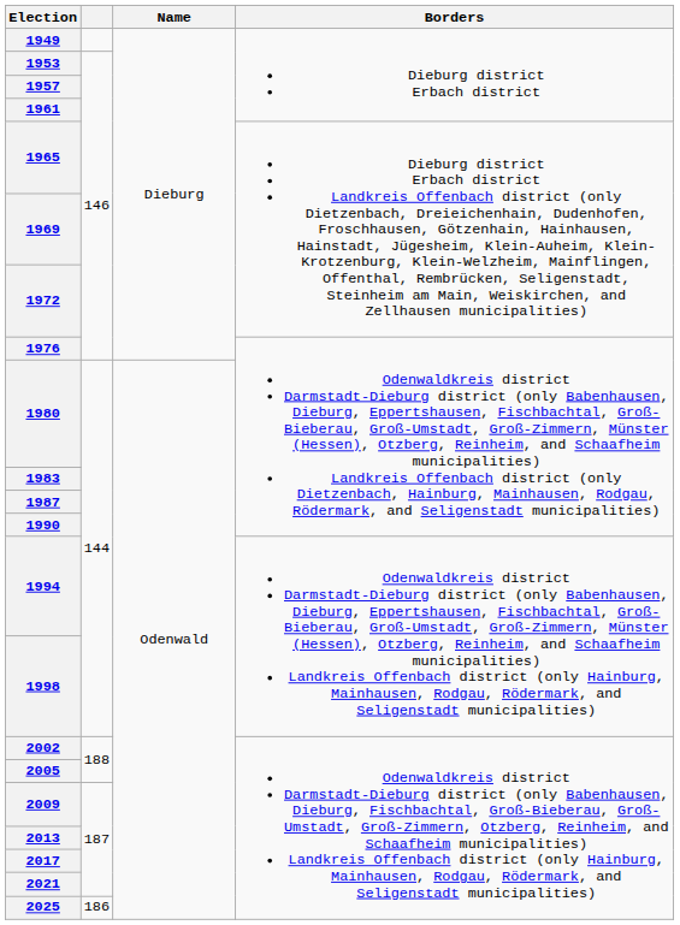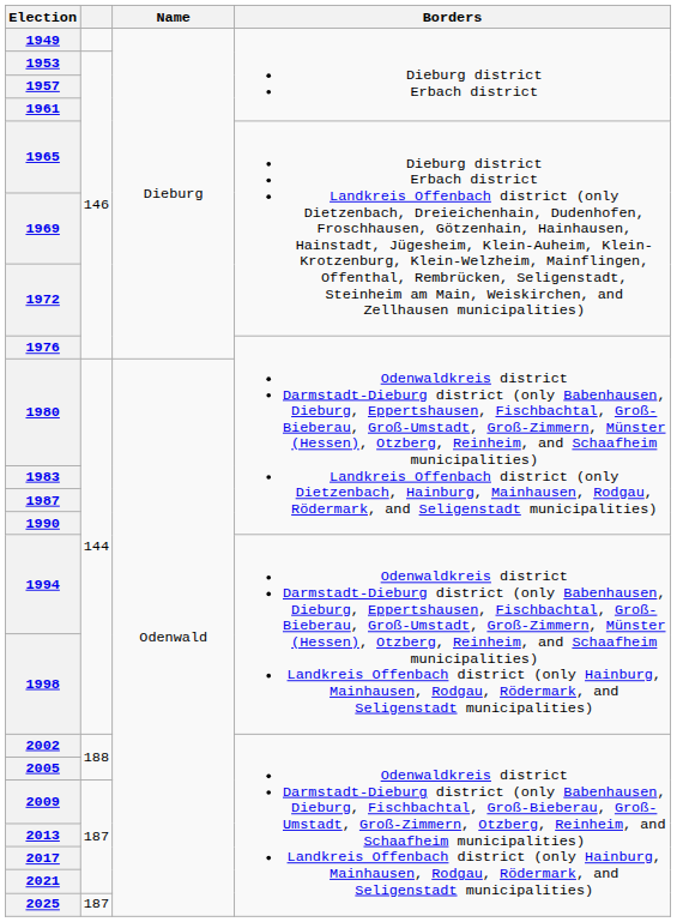 <table class=wikitable style="text-align:center">
 <tr>
 <th>Election</th>
 <th></th>
 <th width=125px>Name</th>
 <th width=500px>Borders</th>
 </tr>
 <tr>
 <th><a href='#'>1949</a></th>
 <td></td>
 <td rowspan=8>Dieburg</td>
 <td rowspan=4><br><ul><li>Dieburg district</li><li>Erbach district</li></ul></td>
 </tr>
 <tr>
 <th><a href='#'>1953</a></th>
 <td rowspan=7>146</td>
 </tr>
 <tr>
 <th><a href='#'>1957</a></th>
 </tr>
 <tr>
 <th><a href='#'>1961</a></th>
 </tr>
 <tr>
 <th><a href='#'>1965</a></th>
 <td rowspan=3><br><ul><li>Dieburg district</li><li>Erbach district</li><li><a href='#'>Landkreis Offenbach</a> district (only Dietzenbach, Dreieichenhain, Dudenhofen, Froschhausen, Götzenhain, Hainhausen, Hainstadt, Jügesheim, Klein-Auheim, Klein-Krotzenburg, Klein-Welzheim, Mainflingen, Offenthal, Rembrücken, Seligenstadt, Steinheim am Main, Weiskirchen, and Zellhausen municipalities)</li></ul></td>
 </tr>
 <tr>
 <th><a href='#'>1969</a></th>
 </tr>
 <tr>
 <th><a href='#'>1972</a></th>
 </tr>
 <tr>
 <th><a href='#'>1976</a></th>
 <td rowspan=5><br><ul><li><a href='#'>Odenwaldkreis</a> district</li><li><a href='#'>Darmstadt-Dieburg</a> district (only <a href='#'>Babenhausen</a>, <a href='#'>Dieburg</a>, <a href='#'>Eppertshausen</a>, <a href='#'>Fischbachtal</a>, <a href='#'>Groß-Bieberau</a>, <a href='#'>Groß-Umstadt</a>, <a href='#'>Groß-Zimmern</a>, <a href='#'>Münster (Hessen)</a>, <a href='#'>Otzberg</a>, <a href='#'>Reinheim</a>, and <a href='#'>Schaafheim</a> municipalities)</li><li><a href='#'>Landkreis Offenbach</a> district (only <a href='#'>Dietzenbach</a>, <a href='#'>Hainburg</a>, <a href='#'>Mainhausen</a>, <a href='#'>Rodgau</a>, <a href='#'>Rödermark</a>, and <a href='#'>Seligenstadt</a> municipalities)</li></ul></td>
 </tr>
 <tr>
 <th><a href='#'>1980</a></th>
 <td rowspan=6>144</td>
 <td rowspan=13>Odenwald</td>
 </tr>
 <tr>
 <th><a href='#'>1983</a></th>
 </tr>
 <tr>
 <th><a href='#'>1987</a></th>
 </tr>
 <tr>
 <th><a href='#'>1990</a></th>
 </tr>
 <tr>
 <th><a href='#'>1994</a></th>
 <td rowspan=2><br><ul><li><a href='#'>Odenwaldkreis</a> district</li><li><a href='#'>Darmstadt-Dieburg</a> district (only <a href='#'>Babenhausen</a>, <a href='#'>Dieburg</a>, <a href='#'>Eppertshausen</a>, <a href='#'>Fischbachtal</a>, <a href='#'>Groß-Bieberau</a>, <a href='#'>Groß-Umstadt</a>, <a href='#'>Groß-Zimmern</a>, <a href='#'>Münster (Hessen)</a>, <a href='#'>Otzberg</a>, <a href='#'>Reinheim</a>, and <a href='#'>Schaafheim</a> municipalities)</li><li><a href='#'>Landkreis Offenbach</a> district (only <a href='#'>Hainburg</a>, <a href='#'>Mainhausen</a>, <a href='#'>Rodgau</a>, <a href='#'>Rödermark</a>, and <a href='#'>Seligenstadt</a> municipalities)</li></ul></td>
 </tr>
 <tr>
 <th><a href='#'>1998</a></th>
 </tr>
 <tr>
 <th><a href='#'>2002</a></th>
 <td rowspan=2>188</td>
 <td rowspan=7><br><ul><li><a href='#'>Odenwaldkreis</a> district</li><li><a href='#'>Darmstadt-Dieburg</a> district (only <a href='#'>Babenhausen</a>, <a href='#'>Dieburg</a>, <a href='#'>Fischbachtal</a>, <a href='#'>Groß-Bieberau</a>, <a href='#'>Groß-Umstadt</a>, <a href='#'>Groß-Zimmern</a>, <a href='#'>Otzberg</a>, <a href='#'>Reinheim</a>, and <a href='#'>Schaafheim</a> municipalities)</li><li><a href='#'>Landkreis Offenbach</a> district (only <a href='#'>Hainburg</a>, <a href='#'>Mainhausen</a>, <a href='#'>Rodgau</a>, <a href='#'>Rödermark</a>, and <a href='#'>Seligenstadt</a> municipalities)</li></ul></td>
 </tr>
 <tr>
 <th><a href='#'>2005</a></th>
 </tr>
 <tr>
 <th><a href='#'>2009</a></th>
 <td rowspan=4>187</td>
 </tr>
 <tr>
 <th><a href='#'>2013</a></th>
 </tr>
 <tr>
 <th><a href='#'>2017</a></th>
 </tr>
 <tr>
 <th><a href='#'>2021</a></th>
 </tr>
 <tr>
 <th><a href='#'>2025</a></th>
-<td>186</td>
+<td>187</td>
 </tr>
 </table>
